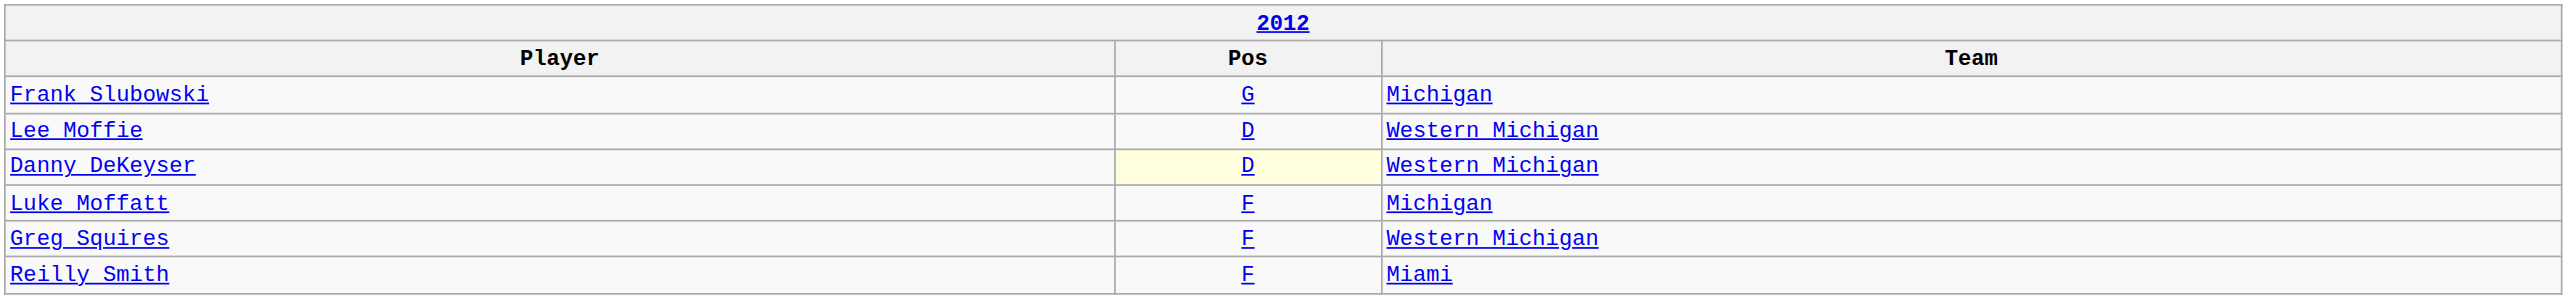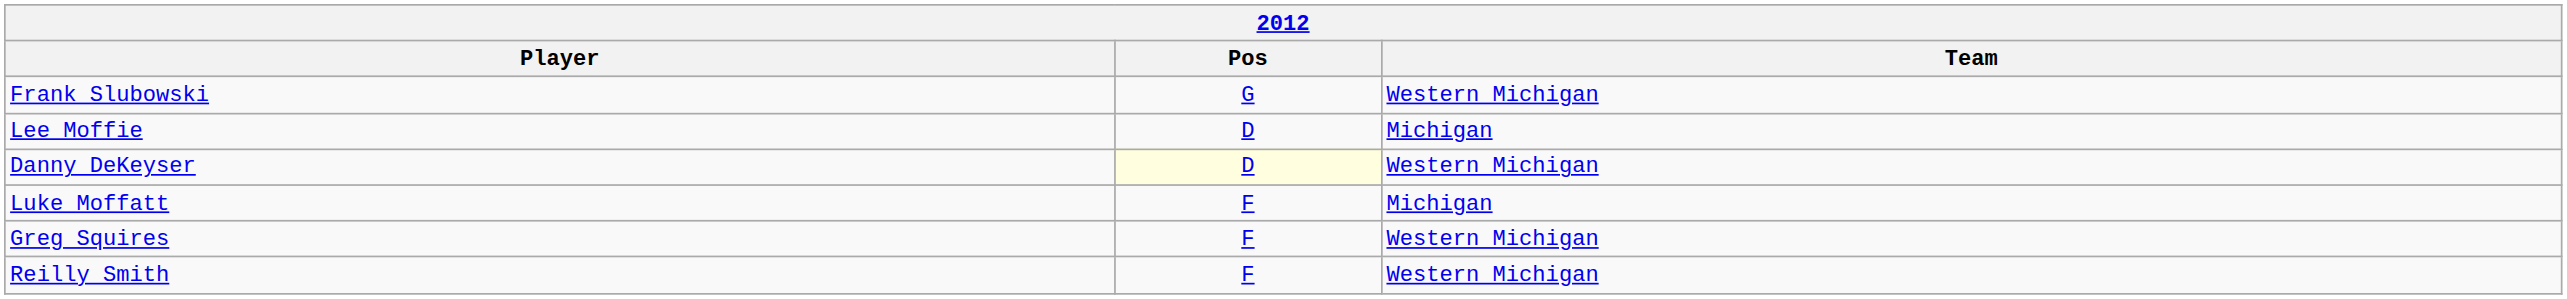 <table class="wikitable" width=95%>
 <tr>
 <th colspan=3><a href='#'>2012</a></th>
 </tr>
 <tr>
 <th>Player</th>
 <th>Pos</th>
 <th>Team</th>
 </tr>
 <tr>
 <td><a href='#'>Frank Slubowski</a></td>
 <td style="text-align:center;"><a href='#'>G</a></td>
-<td><a href='#'>Michigan</a></td>
+<td><a href='#'>Western Michigan</a></td>
 </tr>
 <tr>
 <td><a href='#'>Lee Moffie</a></td>
 <td style="text-align:center;"><a href='#'>D</a></td>
-<td><a href='#'>Western Michigan</a></td>
+<td><a href='#'>Michigan</a></td>
 </tr>
 <tr>
 <td><a href='#'>Danny DeKeyser</a></td>
 <td style="background: lightyellow; text-align:center;"><a href='#'>D</a></td>
 <td><a href='#'>Western Michigan</a></td>
 </tr>
 <tr>
 <td><a href='#'>Luke Moffatt</a></td>
 <td style="text-align:center;"><a href='#'>F</a></td>
 <td><a href='#'>Michigan</a></td>
 </tr>
 <tr>
 <td><a href='#'>Greg Squires</a></td>
 <td style="text-align:center;"><a href='#'>F</a></td>
 <td><a href='#'>Western Michigan</a></td>
 </tr>
 <tr>
 <td><a href='#'>Reilly Smith</a></td>
 <td style="text-align:center;"><a href='#'>F</a></td>
-<td><a href='#'>Miami</a></td>
+<td><a href='#'>Western Michigan</a></td>
 </tr>
 </table>
